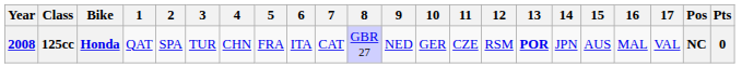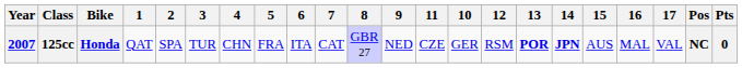 <table class="wikitable" style="text-align:center">
 <tr>
 <th>Year</th>
 <th>Class</th>
 <th>Bike</th>
 <th>1</th>
 <th>2</th>
 <th>3</th>
 <th>4</th>
 <th>5</th>
 <th>6</th>
 <th>7</th>
 <th>8</th>
 <th>9</th>
+<th>11</th>
 <th>10</th>
-<th>11</th>
 <th>12</th>
 <th>13</th>
 <th>14</th>
 <th>15</th>
 <th>16</th>
 <th>17</th>
 <th>Pos</th>
 <th>Pts</th>
 </tr>
 <tr>
-<th align="left"><a href='#'>2008</a></th>
+<th align="left"><a href='#'>2007</a></th>
 <th align="left">125cc</th>
 <th align="left"><a href='#'>Honda</a></th>
 <td><a href='#'>QAT</a></td>
 <td><a href='#'>SPA</a></td>
 <td><a href='#'>TUR</a></td>
 <td><a href='#'>CHN</a></td>
 <td><a href='#'>FRA</a></td>
 <td><a href='#'>ITA</a></td>
 <td><a href='#'>CAT</a></td>
 <td style="background:#cfcfff;"><a href='#'>GBR</a><br><small>27</small></td>
 <td><a href='#'>NED</a></td>
+<td><a href='#'>CZE</a></td>
 <td><a href='#'>GER</a></td>
-<td><a href='#'>CZE</a></td>
 <td><a href='#'>RSM</a></td>
 <td><strong><a href='#'>POR</a></strong></td>
-<td><a href='#'>JPN</a></td>
+<td><strong><a href='#'>JPN</a></strong></td>
 <td><a href='#'>AUS</a></td>
 <td><a href='#'>MAL</a></td>
 <td><a href='#'>VAL</a></td>
 <th>NC</th>
 <th>0</th>
 </tr>
 </table>
